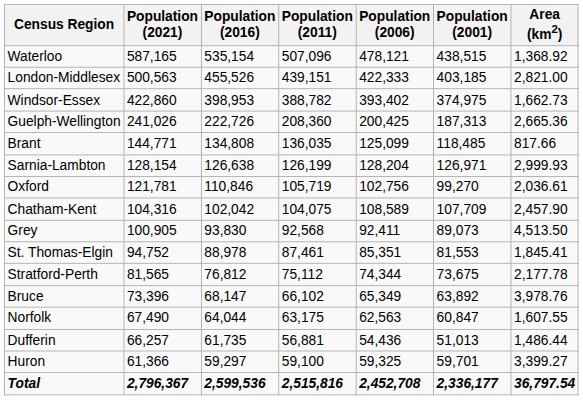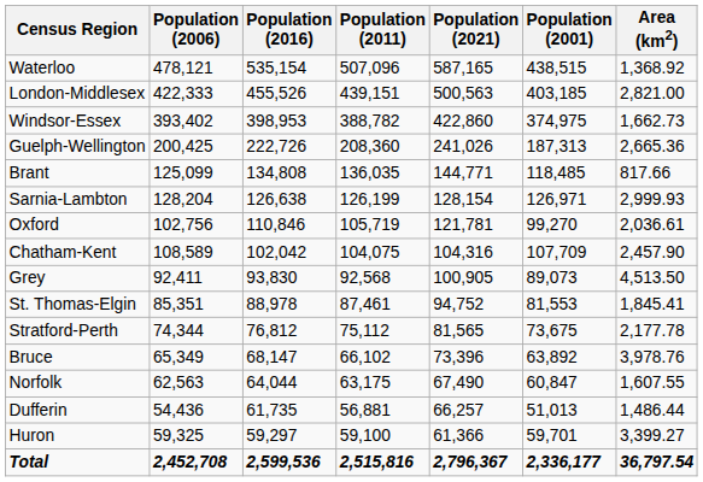 <table class="wikitable sortable">
 <tr>
 <th>Census Region</th>
-<th>Population<br>(2021)</th>
+<th>Population<br>(2006)</th>
 <th>Population<br>(2016)</th>
 <th>Population<br>(2011)</th>
-<th>Population<br>(2006)</th>
+<th>Population<br>(2021)</th>
 <th>Population<br>(2001)</th>
 <th>Area<br>(km<sup>2</sup>)</th>
 </tr>
 <tr>
 <td>Waterloo</td>
-<td>587,165</td>
+<td>478,121</td>
 <td>535,154</td>
 <td>507,096</td>
-<td>478,121</td>
+<td>587,165</td>
 <td>438,515</td>
 <td>1,368.92</td>
 </tr>
 <tr>
 <td>London-Middlesex</td>
-<td>500,563</td>
+<td>422,333</td>
 <td>455,526</td>
 <td>439,151</td>
-<td>422,333</td>
+<td>500,563</td>
 <td>403,185</td>
 <td>2,821.00</td>
 </tr>
 <tr>
 <td>Windsor-Essex</td>
-<td>422,860</td>
+<td>393,402</td>
 <td>398,953</td>
 <td>388,782</td>
-<td>393,402</td>
+<td>422,860</td>
 <td>374,975</td>
 <td>1,662.73</td>
 </tr>
 <tr>
 <td>Guelph-Wellington</td>
-<td>241,026</td>
+<td>200,425</td>
 <td>222,726</td>
 <td>208,360</td>
-<td>200,425</td>
+<td>241,026</td>
 <td>187,313</td>
 <td>2,665.36</td>
 </tr>
 <tr>
 <td>Brant</td>
-<td>144,771</td>
+<td>125,099</td>
 <td>134,808</td>
 <td>136,035</td>
-<td>125,099</td>
+<td>144,771</td>
 <td>118,485</td>
 <td>817.66</td>
 </tr>
 <tr>
 <td>Sarnia-Lambton</td>
-<td>128,154</td>
+<td>128,204</td>
 <td>126,638</td>
 <td>126,199</td>
-<td>128,204</td>
+<td>128,154</td>
 <td>126,971</td>
 <td>2,999.93</td>
 </tr>
 <tr>
 <td>Oxford</td>
-<td>121,781</td>
+<td>102,756</td>
 <td>110,846</td>
 <td>105,719</td>
-<td>102,756</td>
+<td>121,781</td>
 <td>99,270</td>
 <td>2,036.61</td>
 </tr>
 <tr>
 <td>Chatham-Kent</td>
-<td>104,316</td>
+<td>108,589</td>
 <td>102,042</td>
 <td>104,075</td>
-<td>108,589</td>
+<td>104,316</td>
 <td>107,709</td>
 <td>2,457.90</td>
 </tr>
 <tr>
 <td>Grey</td>
-<td>100,905</td>
+<td>92,411</td>
 <td>93,830</td>
 <td>92,568</td>
-<td>92,411</td>
+<td>100,905</td>
 <td>89,073</td>
 <td>4,513.50</td>
 </tr>
 <tr>
 <td>St. Thomas-Elgin</td>
-<td>94,752</td>
+<td>85,351</td>
 <td>88,978</td>
 <td>87,461</td>
-<td>85,351</td>
+<td>94,752</td>
 <td>81,553</td>
 <td>1,845.41</td>
 </tr>
 <tr>
 <td>Stratford-Perth</td>
-<td>81,565</td>
+<td>74,344</td>
 <td>76,812</td>
 <td>75,112</td>
-<td>74,344</td>
+<td>81,565</td>
 <td>73,675</td>
 <td>2,177.78</td>
 </tr>
 <tr>
 <td>Bruce</td>
-<td>73,396</td>
+<td>65,349</td>
 <td>68,147</td>
 <td>66,102</td>
-<td>65,349</td>
+<td>73,396</td>
 <td>63,892</td>
 <td>3,978.76</td>
 </tr>
 <tr>
 <td>Norfolk</td>
-<td>67,490</td>
+<td>62,563</td>
 <td>64,044</td>
 <td>63,175</td>
-<td>62,563</td>
+<td>67,490</td>
 <td>60,847</td>
 <td>1,607.55</td>
 </tr>
 <tr>
 <td>Dufferin</td>
-<td>66,257</td>
+<td>54,436</td>
 <td>61,735</td>
 <td>56,881</td>
-<td>54,436</td>
+<td>66,257</td>
 <td>51,013</td>
 <td>1,486.44</td>
 </tr>
 <tr>
 <td>Huron</td>
-<td>61,366</td>
+<td>59,325</td>
 <td>59,297</td>
 <td>59,100</td>
-<td>59,325</td>
+<td>61,366</td>
 <td>59,701</td>
 <td>3,399.27</td>
 </tr>
 <tr>
 <td><strong><em>Total</em></strong></td>
-<td><strong><em>2,796,367</em></strong></td>
+<td><strong><em>2,452,708</em></strong></td>
 <td><strong><em>2,599,536</em></strong></td>
 <td><strong><em>2,515,816</em></strong></td>
-<td><strong><em>2,452,708</em></strong></td>
+<td><strong><em>2,796,367</em></strong></td>
 <td><strong><em>2,336,177</em></strong></td>
 <td><strong><em>36,797.54</em></strong></td>
 </tr>
 </table>
